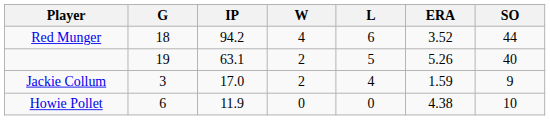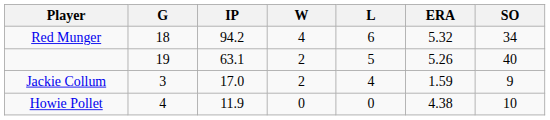 <table class="wikitable sortable">
 <tr>
 <th bgcolor="#DDDDFF" width="16%">Player</th>
 <th bgcolor="#DDDDFF" width="9%">G</th>
 <th bgcolor="#DDDDFF" width="9%">IP</th>
 <th bgcolor="#DDDDFF" width="9%">W</th>
 <th bgcolor="#DDDDFF" width="9%">L</th>
 <th bgcolor="#DDDDFF" width="9%">ERA</th>
 <th bgcolor="#DDDDFF" width="9%">SO</th>
 </tr>
 <tr align="center">
 <td><a href='#'>Red Munger</a></td>
 <td>18</td>
 <td>94.2</td>
 <td>4</td>
 <td>6</td>
-<td>3.52</td>
-<td>44</td>
+<td>5.32</td>
+<td>34</td>
 </tr>
 <tr align="center">
 <td></td>
 <td>19</td>
 <td>63.1</td>
 <td>2</td>
 <td>5</td>
 <td>5.26</td>
 <td>40</td>
 </tr>
 <tr align="center">
 <td><a href='#'>Jackie Collum</a></td>
 <td>3</td>
 <td>17.0</td>
 <td>2</td>
 <td>4</td>
 <td>1.59</td>
 <td>9</td>
 </tr>
 <tr align="center">
 <td><a href='#'>Howie Pollet</a></td>
-<td>6</td>
+<td>4</td>
 <td>11.9</td>
 <td>0</td>
 <td>0</td>
 <td>4.38</td>
 <td>10</td>
 </tr>
 </table>
